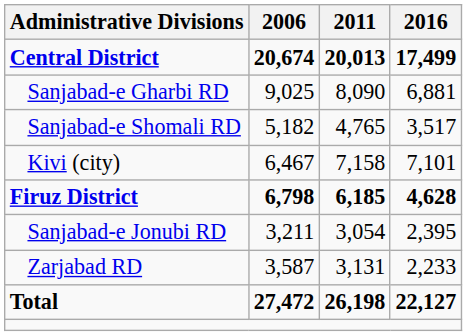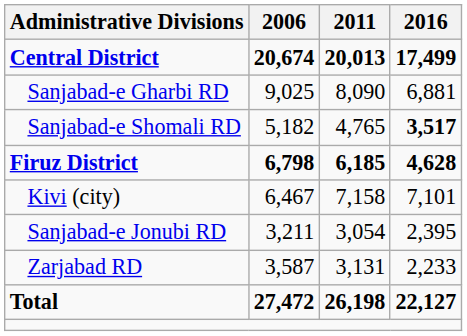 <table class="wikitable">
 <tr>
 <th>Administrative Divisions</th>
 <th>2006</th>
 <th>2011</th>
 <th>2016</th>
 </tr>
 <tr>
 <td><strong><a href='#'>Central District</a></strong></td>
 <td style="text-align: right;"><strong>20,674</strong></td>
 <td style="text-align: right;"><strong>20,013</strong></td>
 <td style="text-align: right;"><strong>17,499</strong></td>
 </tr>
 <tr>
 <td style="padding-left: 1em;"><a href='#'>Sanjabad-e Gharbi RD</a></td>
 <td style="text-align: right;">9,025</td>
 <td style="text-align: right;">8,090</td>
 <td style="text-align: right;">6,881</td>
 </tr>
 <tr>
 <td style="padding-left: 1em;"><a href='#'>Sanjabad-e Shomali RD</a></td>
 <td style="text-align: right;">5,182</td>
 <td style="text-align: right;">4,765</td>
-<td style="text-align: right;">3,517</td>
+<td style="text-align: right;"><strong>3,517</strong></td>
+</tr>
+<tr>
+<td><strong><a href='#'>Firuz District</a></strong></td>
+<td style="text-align: right;"><strong>6,798</strong></td>
+<td style="text-align: right;"><strong>6,185</strong></td>
+<td style="text-align: right;"><strong>4,628</strong></td>
 </tr>
 <tr>
 <td style="padding-left: 1em;"><a href='#'>Kivi</a> (city)</td>
 <td style="text-align: right;">6,467</td>
 <td style="text-align: right;">7,158</td>
 <td style="text-align: right;">7,101</td>
-</tr>
-<tr>
-<td><strong><a href='#'>Firuz District</a></strong></td>
-<td style="text-align: right;"><strong>6,798</strong></td>
-<td style="text-align: right;"><strong>6,185</strong></td>
-<td style="text-align: right;"><strong>4,628</strong></td>
 </tr>
 <tr>
 <td style="padding-left: 1em;"><a href='#'>Sanjabad-e Jonubi RD</a></td>
 <td style="text-align: right;">3,211</td>
 <td style="text-align: right;">3,054</td>
 <td style="text-align: right;">2,395</td>
 </tr>
 <tr>
 <td style="padding-left: 1em;"><a href='#'>Zarjabad RD</a></td>
 <td style="text-align: right;">3,587</td>
 <td style="text-align: right;">3,131</td>
 <td style="text-align: right;">2,233</td>
 </tr>
 <tr>
 <td><strong>Total</strong></td>
 <td style="text-align: right;"><strong>27,472</strong></td>
 <td style="text-align: right;"><strong>26,198</strong></td>
 <td style="text-align: right;"><strong>22,127</strong></td>
 </tr>
 <tr>
 <td colspan=4></td>
 </tr>
 </table>
